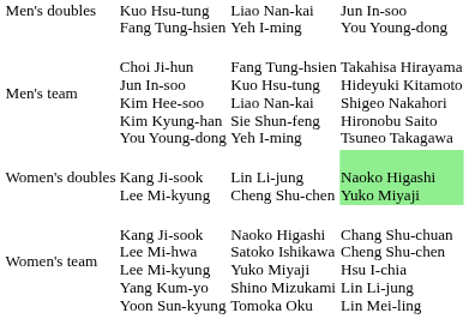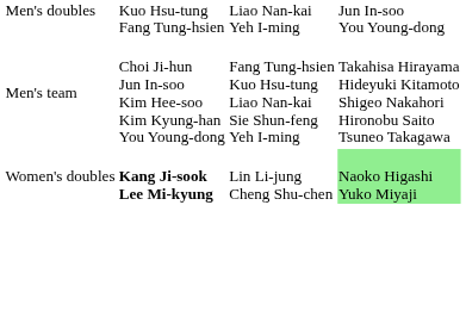 <table>
 <tr>
 <td>Men's doubles<br></td>
 <td><br>Kuo Hsu-tung<br>Fang Tung-hsien</td>
 <td><br>Liao Nan-kai<br>Yeh I-ming</td>
 <td><br>Jun In-soo<br>You Young-dong</td>
 </tr>
 <tr>
 <td>Men's team<br></td>
 <td><br>Choi Ji-hun<br>Jun In-soo<br>Kim Hee-soo<br>Kim Kyung-han<br>You Young-dong</td>
 <td><br>Fang Tung-hsien<br>Kuo Hsu-tung<br>Liao Nan-kai<br>Sie Shun-feng<br>Yeh I-ming</td>
 <td><br>Takahisa Hirayama<br>Hideyuki Kitamoto<br>Shigeo Nakahori<br>Hironobu Saito<br>Tsuneo Takagawa</td>
 </tr>
 <tr>
 <td>Women's doubles<br></td>
-<td><br>Kang Ji-sook<br>Lee Mi-kyung</td>
+<td><strong><br>Kang Ji-sook<br>Lee Mi-kyung</strong></td>
 <td><br>Lin Li-jung<br>Cheng Shu-chen</td>
 <td style="background: lightgreen;"><br>Naoko Higashi<br>Yuko Miyaji</td>
 </tr>
-<tr>
-<td>Women's team<br></td>
-<td><br>Kang Ji-sook<br>Lee Mi-hwa<br>Lee Mi-kyung<br>Yang Kum-yo<br>Yoon Sun-kyung</td>
-<td><br>Naoko Higashi<br>Satoko Ishikawa<br>Yuko Miyaji<br>Shino Mizukami<br>Tomoka Oku</td>
-<td><br>Chang Shu-chuan<br>Cheng Shu-chen<br>Hsu I-chia<br>Lin Li-jung<br>Lin Mei-ling</td>
-</tr>
 </table>
